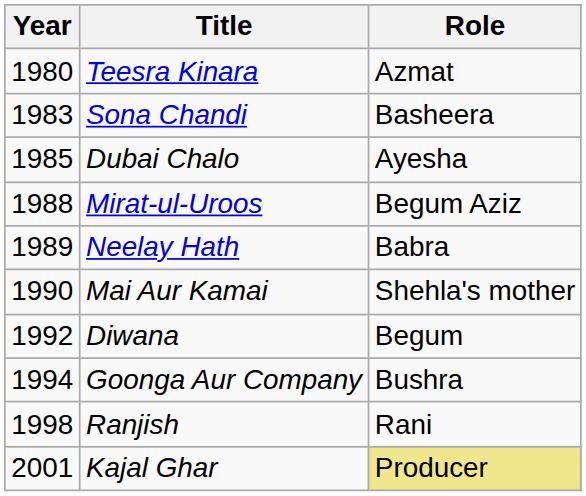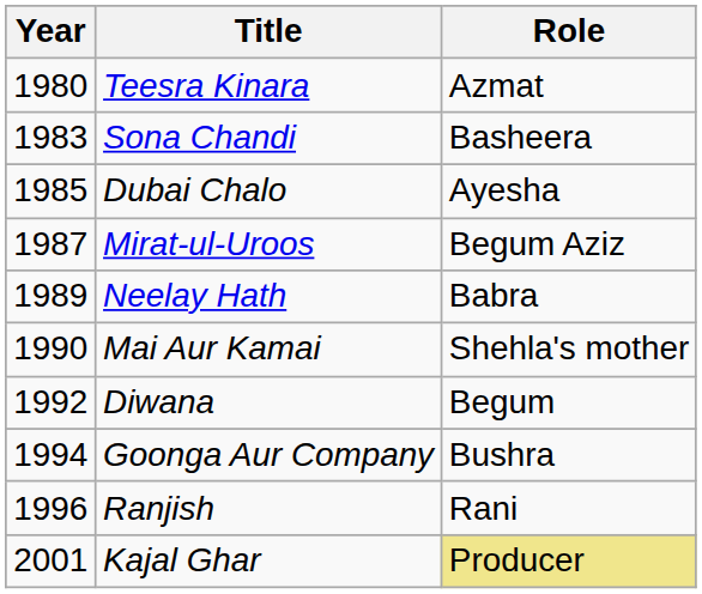 <table class="wikitable sortable plainrowheaders">
 <tr style="text-align:center;">
 <th scope="col">Year</th>
 <th scope="col">Title</th>
 <th scope="col">Role</th>
 </tr>
 <tr>
 <td>1980</td>
 <td><em><a href='#'>Teesra Kinara</a></em></td>
 <td>Azmat</td>
 </tr>
 <tr>
 <td>1983</td>
 <td><em><a href='#'>Sona Chandi</a></em></td>
 <td>Basheera</td>
 </tr>
 <tr>
 <td>1985</td>
 <td><em>Dubai Chalo</em></td>
 <td>Ayesha</td>
 </tr>
 <tr>
-<td>1988</td>
+<td>1987</td>
 <td><em><a href='#'>Mirat-ul-Uroos</a></em></td>
 <td>Begum Aziz</td>
 </tr>
 <tr>
 <td>1989</td>
 <td><em><a href='#'>Neelay Hath</a></em></td>
 <td>Babra</td>
 </tr>
 <tr>
 <td>1990</td>
 <td><em>Mai Aur Kamai</em></td>
 <td>Shehla's mother</td>
 </tr>
 <tr>
 <td>1992</td>
 <td><em>Diwana</em></td>
 <td>Begum</td>
 </tr>
 <tr>
 <td>1994</td>
 <td><em>Goonga Aur Company</em></td>
 <td>Bushra</td>
 </tr>
 <tr>
-<td>1998</td>
+<td>1996</td>
 <td><em>Ranjish</em></td>
 <td>Rani</td>
 </tr>
 <tr>
 <td>2001</td>
 <td><em>Kajal Ghar</em></td>
 <td style="background: khaki;">Producer</td>
 </tr>
 </table>
